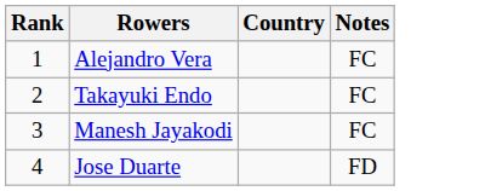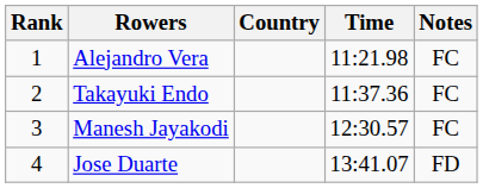 <table class="wikitable" style="text-align:center">
 <tr>
 <th>Rank</th>
 <th>Rowers</th>
 <th>Country</th>
+<th>Time</th>
 <th>Notes</th>
 </tr>
 <tr>
 <td>1</td>
 <td align="left"><a href='#'>Alejandro Vera</a></td>
 <td align="left"></td>
+<td>11:21.98</td>
 <td>FC</td>
 </tr>
 <tr>
 <td>2</td>
 <td align="left"><a href='#'>Takayuki Endo</a></td>
 <td align="left"></td>
+<td>11:37.36</td>
 <td>FC</td>
 </tr>
 <tr>
 <td>3</td>
 <td align="left"><a href='#'>Manesh Jayakodi</a></td>
 <td align="left"></td>
+<td>12:30.57</td>
 <td>FC</td>
 </tr>
 <tr>
 <td>4</td>
 <td align="left"><a href='#'>Jose Duarte</a></td>
 <td align="left"></td>
+<td>13:41.07</td>
 <td>FD</td>
 </tr>
 </table>
